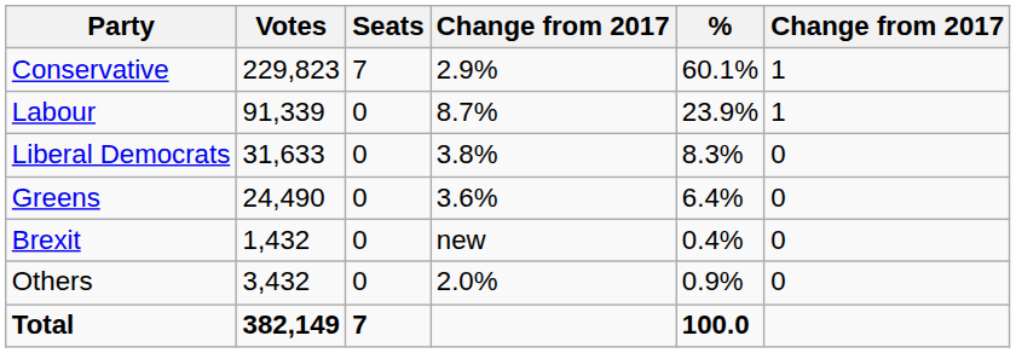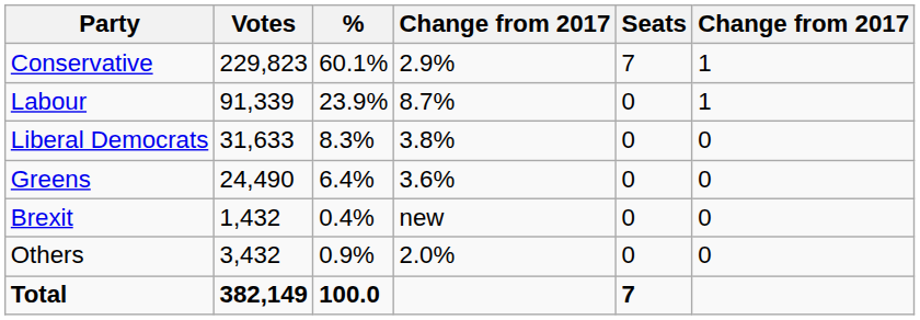 <table class="wikitable">
 <tr>
 <th>Party</th>
 <th>Votes</th>
+<th>%</th>
+<th>Change from 2017</th>
 <th>Seats</th>
-<th>Change from 2017</th>
-<th>%</th>
 <th>Change from 2017</th>
 </tr>
 <tr>
 <td><a href='#'>Conservative</a></td>
 <td>229,823</td>
+<td>60.1%</td>
+<td>2.9%</td>
 <td>7</td>
-<td>2.9%</td>
-<td>60.1%</td>
 <td>1</td>
 </tr>
 <tr>
 <td><a href='#'>Labour</a></td>
 <td>91,339</td>
+<td>23.9%</td>
+<td>8.7%</td>
 <td>0</td>
-<td>8.7%</td>
-<td>23.9%</td>
 <td>1</td>
 </tr>
 <tr>
 <td><a href='#'>Liberal Democrats</a></td>
 <td>31,633</td>
+<td>8.3%</td>
+<td>3.8%</td>
 <td>0</td>
-<td>3.8%</td>
-<td>8.3%</td>
 <td>0</td>
 </tr>
 <tr>
 <td><a href='#'>Greens</a></td>
 <td>24,490</td>
+<td>6.4%</td>
+<td>3.6%</td>
 <td>0</td>
-<td>3.6%</td>
-<td>6.4%</td>
 <td>0</td>
 </tr>
 <tr>
 <td><a href='#'>Brexit</a></td>
 <td>1,432</td>
+<td>0.4%</td>
+<td>new</td>
 <td>0</td>
-<td>new</td>
-<td>0.4%</td>
 <td>0</td>
 </tr>
 <tr>
 <td>Others</td>
 <td>3,432</td>
+<td>0.9%</td>
+<td>2.0%</td>
 <td>0</td>
-<td>2.0%</td>
-<td>0.9%</td>
 <td>0</td>
 </tr>
 <tr>
 <td><strong>Total</strong></td>
 <td><strong>382,149</strong></td>
+<td><strong>100.0</strong></td>
+<td></td>
 <td><strong>7</strong></td>
-<td></td>
-<td><strong>100.0</strong></td>
 <td></td>
 </tr>
 </table>
